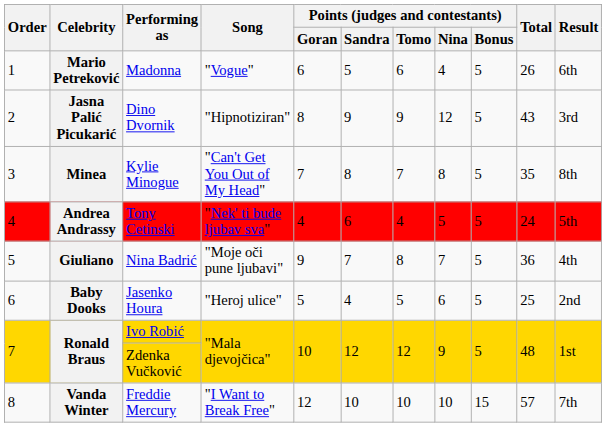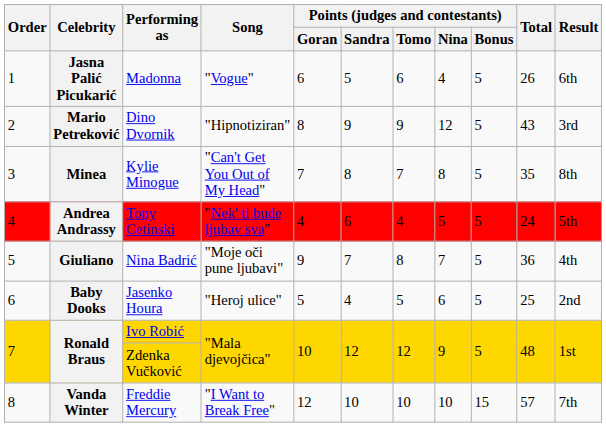 <table class=wikitable>
 <tr>
 <th rowspan="2">Order</th>
 <th rowspan="2">Celebrity</th>
 <th rowspan="2">Performing as</th>
 <th rowspan="2">Song</th>
 <th colspan="5" style="width:50%;">Points (judges and contestants)</th>
 <th rowspan="2">Total</th>
 <th rowspan="2">Result</th>
 </tr>
 <tr>
 <th style="width:10%;">Goran</th>
 <th style="width:10%;">Sandra</th>
 <th style="width:10%;">Tomo</th>
 <th style="width:10%;">Nina</th>
 <th style="width:10%;">Bonus</th>
 </tr>
 <tr>
 <td>1</td>
-<th scope="row">Mario Petreković</th>
+<th scope="row">Jasna Palić Picukarić</th>
 <td><a href='#'>Madonna</a></td>
 <td>"<a href='#'>Vogue</a>"</td>
 <td>6</td>
 <td>5</td>
 <td>6</td>
 <td>4</td>
 <td>5</td>
 <td>26</td>
 <td>6th</td>
 </tr>
 <tr>
 <td>2</td>
-<th scope="row">Jasna Palić Picukarić</th>
+<th scope="row">Mario Petreković</th>
 <td><a href='#'>Dino Dvornik</a></td>
 <td>"Hipnotiziran"</td>
 <td>8</td>
 <td>9</td>
 <td>9</td>
 <td>12</td>
 <td>5</td>
 <td>43</td>
 <td>3rd</td>
 </tr>
 <tr>
 <td>3</td>
 <th scope="row">Minea</th>
 <td><a href='#'>Kylie Minogue</a></td>
 <td>"<a href='#'>Can't Get You Out of My Head</a>"</td>
 <td>7</td>
 <td>8</td>
 <td>7</td>
 <td>8</td>
 <td>5</td>
 <td>35</td>
 <td>8th</td>
 </tr>
 <tr bgcolor="red">
 <td>4</td>
 <th scope="row">Andrea Andrassy</th>
 <td><a href='#'>Tony Cetinski</a></td>
 <td>"<a href='#'>Nek' ti bude ljubav sva</a>"</td>
 <td>4</td>
 <td>6</td>
 <td>4</td>
 <td>5</td>
 <td>5</td>
 <td>24</td>
 <td>5th</td>
 </tr>
 <tr>
 <td>5</td>
 <th scope="row">Giuliano</th>
 <td><a href='#'>Nina Badrić</a></td>
 <td>"Moje oči pune ljubavi"</td>
 <td>9</td>
 <td>7</td>
 <td>8</td>
 <td>7</td>
 <td>5</td>
 <td>36</td>
 <td>4th</td>
 </tr>
 <tr>
 <td>6</td>
 <th scope="row">Baby Dooks</th>
 <td><a href='#'>Jasenko Houra</a></td>
 <td>"Heroj ulice"</td>
 <td>5</td>
 <td>4</td>
 <td>5</td>
 <td>6</td>
 <td>5</td>
 <td>25</td>
 <td>2nd</td>
 </tr>
 <tr bgcolor="gold">
 <td rowspan="2">7</td>
 <th scope="row" rowspan="2">Ronald Braus</th>
 <td><a href='#'>Ivo Robić</a></td>
 <td rowspan="2">"Mala djevojčica"</td>
 <td rowspan="2">10</td>
 <td rowspan="2">12</td>
 <td rowspan="2">12</td>
 <td rowspan="2">9</td>
 <td rowspan="2">5</td>
 <td rowspan="2">48</td>
 <td rowspan="2">1st</td>
 </tr>
 <tr bgcolor="gold">
 <td>Zdenka Vučković</td>
 </tr>
 <tr>
 <td>8</td>
 <th scope="row">Vanda Winter</th>
 <td><a href='#'>Freddie Mercury</a></td>
 <td>"<a href='#'>I Want to Break Free</a>"</td>
 <td>12</td>
 <td>10</td>
 <td>10</td>
 <td>10</td>
 <td>15</td>
 <td>57</td>
 <td>7th</td>
 </tr>
 </table>
